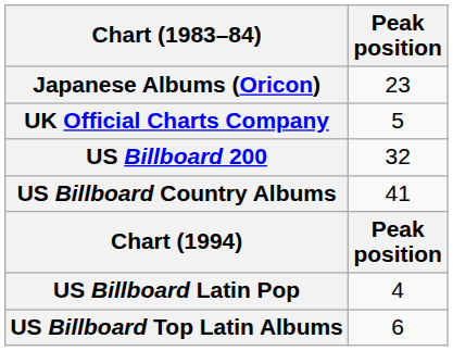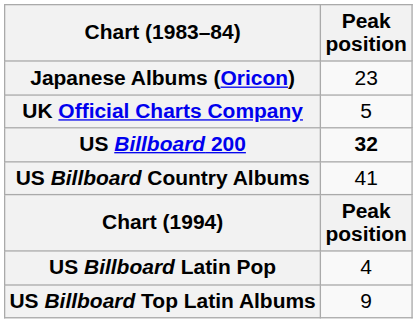 <table class="wikitable sortable plainrowheaders" style="text-align:center">
 <tr>
 <th scope="col">Chart (1983–84)</th>
 <th scope="col">Peak<br>position</th>
 </tr>
 <tr>
 <th scope="row">Japanese Albums (<a href='#'>Oricon</a>)</th>
 <td style="text-align:center;">23</td>
 </tr>
 <tr>
 <th scope="row">UK <a href='#'>Official Charts Company</a></th>
 <td style="text-align:center;">5</td>
 </tr>
 <tr>
 <th scope="row">US <a href='#'><em>Billboard</em> 200</a></th>
-<td style="text-align:center;">32</td>
+<td style="text-align:center;"><strong>32</strong></td>
 </tr>
 <tr>
 <th scope="row">US <em>Billboard</em> Country Albums</th>
 <td style="text-align:center;">41</td>
 </tr>
 <tr>
 <th>Chart (1994)</th>
 <th>Peak<br>position</th>
 </tr>
 <tr>
 <th scope="row">US <em>Billboard</em> Latin Pop</th>
 <td style="text-align:center;">4</td>
 </tr>
 <tr>
 <th scope="row">US <em>Billboard</em> Top Latin Albums</th>
-<td style="text-align:center;">6</td>
+<td style="text-align:center;">9</td>
 </tr>
 </table>
